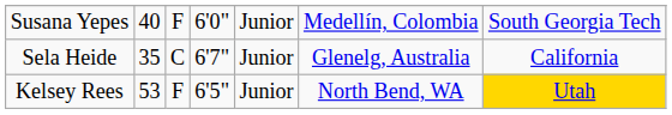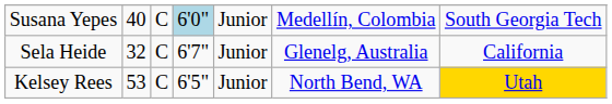 <table class="wikitable sortable" style="text-align: center">
 <tr align=center>
 </tr>
 <tr>
 <td>Susana Yepes</td>
 <td>40</td>
-<td>F</td>
-<td>6'0"</td>
+<td>C</td>
+<td style="background: lightblue;">6'0"</td>
 <td>Junior</td>
 <td><a href='#'>Medellín, Colombia</a></td>
 <td><a href='#'>South Georgia Tech</a></td>
 </tr>
 <tr>
 <td>Sela Heide</td>
-<td>35</td>
+<td>32</td>
 <td>C</td>
 <td>6'7"</td>
 <td>Junior</td>
 <td><a href='#'>Glenelg, Australia</a></td>
 <td><a href='#'>California</a></td>
 </tr>
 <tr>
 <td>Kelsey Rees</td>
 <td>53</td>
-<td>F</td>
+<td>C</td>
 <td>6'5"</td>
 <td>Junior</td>
 <td><a href='#'>North Bend, WA</a></td>
 <td style="background: gold;"><a href='#'>Utah</a></td>
 </tr>
 </table>
